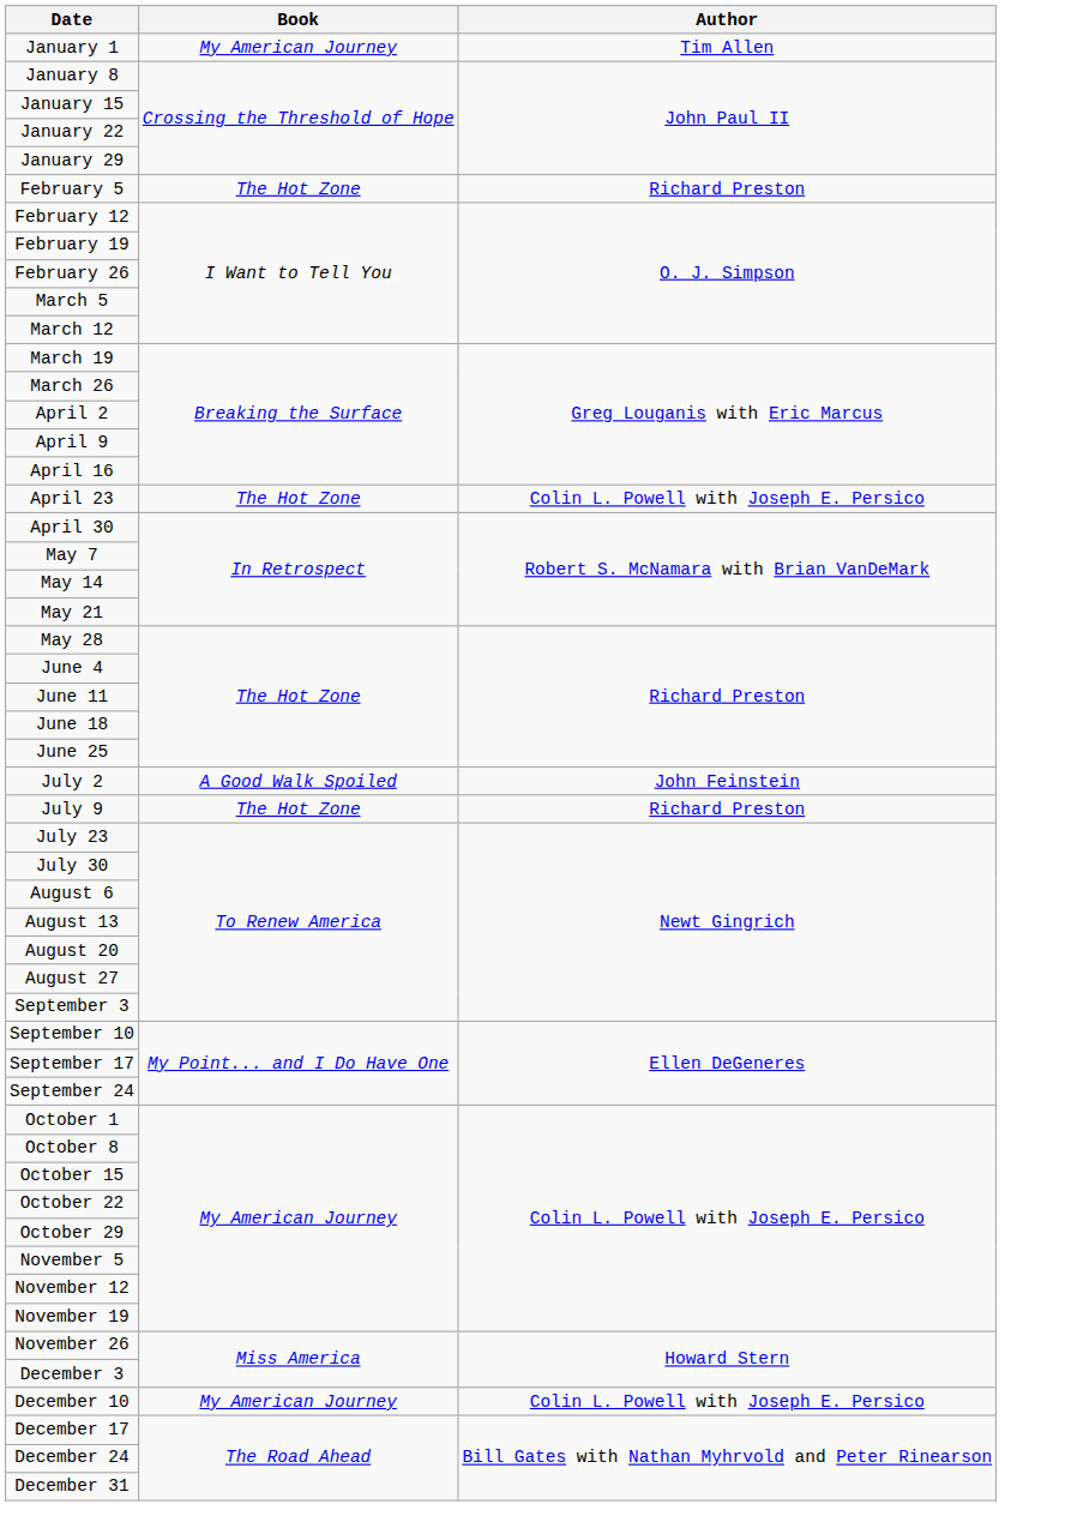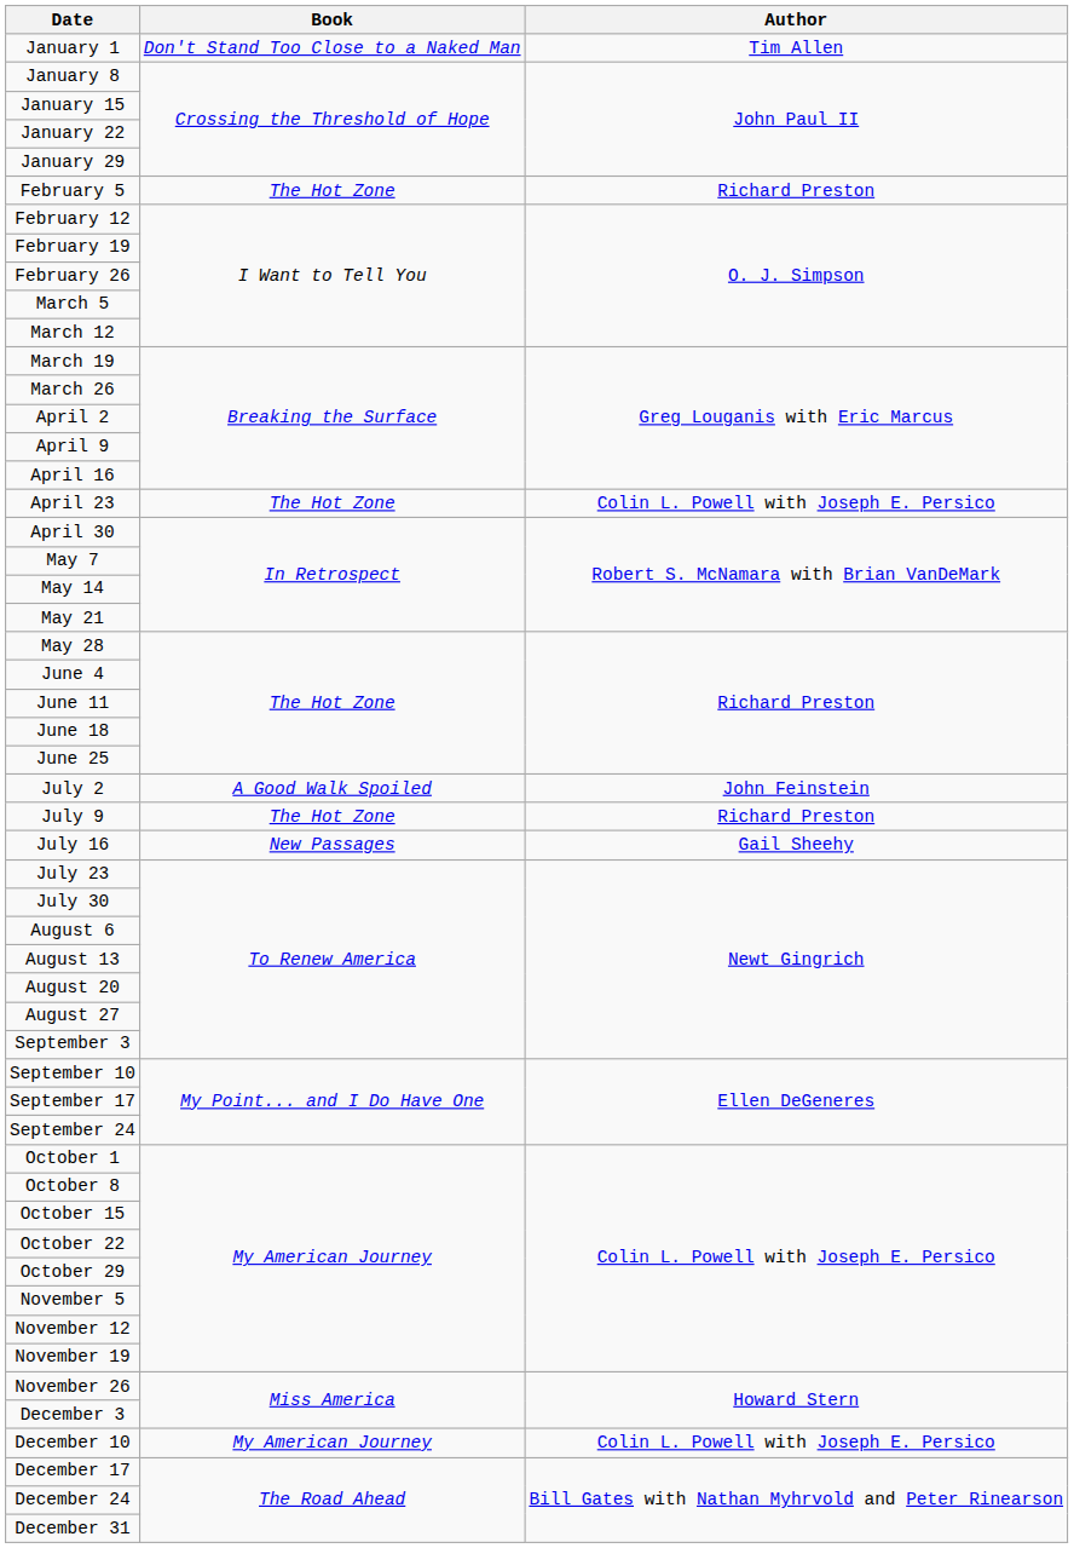 <table class="wikitable" style="text-align: center">
 <tr>
 <th>Date</th>
 <th>Book</th>
 <th>Author</th>
 </tr>
 <tr>
 <td>January 1</td>
-<td><em><a href='#'>My American Journey</a></em></td>
+<td><em><a href='#'>Don't Stand Too Close to a Naked Man</a></em></td>
 <td><a href='#'>Tim Allen</a></td>
 </tr>
 <tr>
 <td>January 8</td>
 <td rowspan=4><em><a href='#'>Crossing the Threshold of Hope</a></em></td>
 <td rowspan=4><a href='#'>John Paul II</a></td>
 </tr>
 <tr>
 <td>January 15</td>
 </tr>
 <tr>
 <td>January 22</td>
 </tr>
 <tr>
 <td>January 29</td>
 </tr>
 <tr>
 <td>February 5</td>
 <td><em><a href='#'>The Hot Zone</a></em></td>
 <td><a href='#'>Richard Preston</a></td>
 </tr>
 <tr>
 <td>February 12</td>
 <td rowspan=5><em>I Want to Tell You</em></td>
 <td rowspan=5><a href='#'>O. J. Simpson</a></td>
 </tr>
 <tr>
 <td>February 19</td>
 </tr>
 <tr>
 <td>February 26</td>
 </tr>
 <tr>
 <td>March 5</td>
 </tr>
 <tr>
 <td>March 12</td>
 </tr>
 <tr>
 <td>March 19</td>
 <td rowspan=5><em><a href='#'>Breaking the Surface</a></em></td>
 <td rowspan=5><a href='#'>Greg Louganis</a> with <a href='#'>Eric Marcus</a></td>
 </tr>
 <tr>
 <td>March 26</td>
 </tr>
 <tr>
 <td>April 2</td>
 </tr>
 <tr>
 <td>April 9</td>
 </tr>
 <tr>
 <td>April 16</td>
 </tr>
 <tr>
 <td>April 23</td>
 <td><em><a href='#'>The Hot Zone</a></em></td>
 <td><a href='#'>Colin L. Powell</a> with <a href='#'>Joseph E. Persico</a></td>
 </tr>
 <tr>
 <td>April 30</td>
 <td rowspan=4><em><a href='#'>In Retrospect</a></em></td>
 <td rowspan=4><a href='#'>Robert S. McNamara</a> with <a href='#'>Brian VanDeMark</a></td>
 </tr>
 <tr>
 <td>May 7</td>
 </tr>
 <tr>
 <td>May 14</td>
 </tr>
 <tr>
 <td>May 21</td>
 </tr>
 <tr>
 <td>May 28</td>
 <td rowspan=5><em><a href='#'>The Hot Zone</a></em></td>
 <td rowspan=5><a href='#'>Richard Preston</a></td>
 </tr>
 <tr>
 <td>June 4</td>
 </tr>
 <tr>
 <td>June 11</td>
 </tr>
 <tr>
 <td>June 18</td>
 </tr>
 <tr>
 <td>June 25</td>
 </tr>
 <tr>
 <td>July 2</td>
 <td><em><a href='#'>A Good Walk Spoiled</a></em></td>
 <td><a href='#'>John Feinstein</a></td>
 </tr>
 <tr>
 <td>July 9</td>
 <td><em><a href='#'>The Hot Zone</a></em></td>
 <td><a href='#'>Richard Preston</a></td>
 </tr>
 <tr>
+<td>July 16</td>
+<td><em><a href='#'>New Passages</a></em></td>
+<td><a href='#'>Gail Sheehy</a></td>
+</tr>
+<tr>
 <td>July 23</td>
 <td rowspan=7><em><a href='#'>To Renew America</a></em></td>
 <td rowspan=7><a href='#'>Newt Gingrich</a></td>
 </tr>
 <tr>
 <td>July 30</td>
 </tr>
 <tr>
 <td>August 6</td>
 </tr>
 <tr>
 <td>August 13</td>
 </tr>
 <tr>
 <td>August 20</td>
 </tr>
 <tr>
 <td>August 27</td>
 </tr>
 <tr>
 <td>September 3</td>
 </tr>
 <tr>
 <td>September 10</td>
 <td rowspan=3><em><a href='#'>My Point... and I Do Have One</a></em></td>
 <td rowspan=3><a href='#'>Ellen DeGeneres</a></td>
 </tr>
 <tr>
 <td>September 17</td>
 </tr>
 <tr>
 <td>September 24</td>
 </tr>
 <tr>
 <td>October 1</td>
 <td rowspan=8><em><a href='#'>My American Journey</a></em></td>
 <td rowspan=8><a href='#'>Colin L. Powell</a> with <a href='#'>Joseph E. Persico</a></td>
 </tr>
 <tr>
 <td>October 8</td>
 </tr>
 <tr>
 <td>October 15</td>
 </tr>
 <tr>
 <td>October 22</td>
 </tr>
 <tr>
 <td>October 29</td>
 </tr>
 <tr>
 <td>November 5</td>
 </tr>
 <tr>
 <td>November 12</td>
 </tr>
 <tr>
 <td>November 19</td>
 </tr>
 <tr>
 <td>November 26</td>
 <td rowspan=2><em><a href='#'>Miss America</a></em></td>
 <td rowspan=2><a href='#'>Howard Stern</a></td>
 </tr>
 <tr>
 <td>December 3</td>
 </tr>
 <tr>
 <td>December 10</td>
 <td><em><a href='#'>My American Journey</a></em></td>
 <td><a href='#'>Colin L. Powell</a> with <a href='#'>Joseph E. Persico</a></td>
 </tr>
 <tr>
 <td>December 17</td>
 <td rowspan=3><em><a href='#'>The Road Ahead</a></em></td>
 <td rowspan=3><a href='#'>Bill Gates</a> with <a href='#'>Nathan Myhrvold</a> and <a href='#'>Peter Rinearson</a></td>
 </tr>
 <tr>
 <td>December 24</td>
 </tr>
 <tr>
 <td>December 31</td>
 </tr>
 </table>
